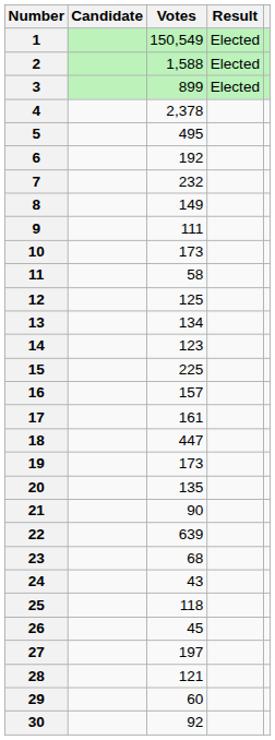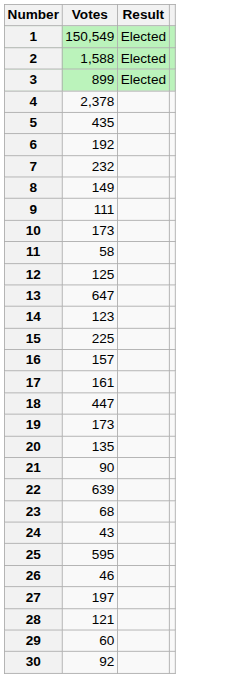 <table class="wikitable sortable">
 <tr>
 <th scope="col">Number</th>
-<th scope="col">Candidate</th>
 <th scope="col">Votes</th>
 <th scope="col">Result</th>
 <th scope="col" class="unsortable"></th>
 </tr>
 <tr bgcolor=bbf3bb>
 <th scope="row">1</th>
-<td></td>
 <td style="text-align:right">150,549</td>
 <td>Elected</td>
 <td></td>
 </tr>
 <tr bgcolor=bbf3bb>
 <th scope="row">2</th>
-<td></td>
 <td style="text-align:right">1,588</td>
 <td>Elected</td>
 <td></td>
 </tr>
 <tr bgcolor=bbf3bb>
 <th scope="row">3</th>
-<td></td>
 <td style="text-align:right">899</td>
 <td>Elected</td>
 <td></td>
 </tr>
 <tr>
 <th scope="row">4</th>
-<td></td>
 <td style="text-align:right">2,378</td>
 <td></td>
 <td></td>
 </tr>
 <tr>
 <th scope="row">5</th>
-<td></td>
-<td style="text-align:right">495</td>
+<td style="text-align:right">435</td>
 <td></td>
 <td></td>
 </tr>
 <tr>
 <th scope="row">6</th>
-<td></td>
 <td style="text-align:right">192</td>
 <td></td>
 <td></td>
 </tr>
 <tr>
 <th scope="row">7</th>
-<td></td>
 <td style="text-align:right">232</td>
 <td></td>
 <td></td>
 </tr>
 <tr>
 <th scope="row">8</th>
-<td></td>
 <td style="text-align:right">149</td>
 <td></td>
 <td></td>
 </tr>
 <tr>
 <th scope="row">9</th>
-<td></td>
 <td style="text-align:right">111</td>
 <td></td>
 <td></td>
 </tr>
 <tr>
 <th scope="row">10</th>
-<td></td>
 <td style="text-align:right">173</td>
 <td></td>
 <td></td>
 </tr>
 <tr>
 <th scope="row">11</th>
-<td></td>
 <td style="text-align:right">58</td>
 <td></td>
 <td></td>
 </tr>
 <tr>
 <th scope="row">12</th>
-<td></td>
 <td style="text-align:right">125</td>
 <td></td>
 <td></td>
 </tr>
 <tr>
 <th scope="row">13</th>
-<td></td>
-<td style="text-align:right">134</td>
+<td style="text-align:right">647</td>
 <td></td>
 <td></td>
 </tr>
 <tr>
 <th scope="row">14</th>
-<td></td>
 <td style="text-align:right">123</td>
 <td></td>
 <td></td>
 </tr>
 <tr>
 <th scope="row">15</th>
-<td></td>
 <td style="text-align:right">225</td>
 <td></td>
 <td></td>
 </tr>
 <tr>
 <th scope="row">16</th>
-<td></td>
 <td style="text-align:right">157</td>
 <td></td>
 <td></td>
 </tr>
 <tr>
 <th scope="row">17</th>
-<td></td>
 <td style="text-align:right">161</td>
 <td></td>
 <td></td>
 </tr>
 <tr>
 <th scope="row">18</th>
-<td></td>
 <td style="text-align:right">447</td>
 <td></td>
 <td></td>
 </tr>
 <tr>
 <th scope="row">19</th>
-<td></td>
 <td style="text-align:right">173</td>
 <td></td>
 <td></td>
 </tr>
 <tr>
 <th scope="row">20</th>
-<td></td>
 <td style="text-align:right">135</td>
 <td></td>
 <td></td>
 </tr>
 <tr>
 <th scope="row">21</th>
-<td></td>
 <td style="text-align:right">90</td>
 <td></td>
 <td></td>
 </tr>
 <tr>
 <th scope="row">22</th>
-<td></td>
 <td style="text-align:right">639</td>
 <td></td>
 <td></td>
 </tr>
 <tr>
 <th scope="row">23</th>
-<td></td>
 <td style="text-align:right">68</td>
 <td></td>
 <td></td>
 </tr>
 <tr>
 <th scope="row">24</th>
-<td></td>
 <td style="text-align:right">43</td>
 <td></td>
 <td></td>
 </tr>
 <tr>
 <th scope="row">25</th>
-<td></td>
-<td style="text-align:right">118</td>
+<td style="text-align:right">595</td>
 <td></td>
 <td></td>
 </tr>
 <tr>
 <th scope="row">26</th>
-<td></td>
-<td style="text-align:right">45</td>
+<td style="text-align:right">46</td>
 <td></td>
 <td></td>
 </tr>
 <tr>
 <th scope="row">27</th>
-<td></td>
 <td style="text-align:right">197</td>
 <td></td>
 <td></td>
 </tr>
 <tr>
 <th scope="row">28</th>
-<td></td>
 <td style="text-align:right">121</td>
 <td></td>
 <td></td>
 </tr>
 <tr>
 <th scope="row">29</th>
-<td></td>
 <td style="text-align:right">60</td>
 <td></td>
 <td></td>
 </tr>
 <tr>
 <th scope="row">30</th>
-<td></td>
 <td style="text-align:right">92</td>
 <td></td>
 <td></td>
 </tr>
 </table>
